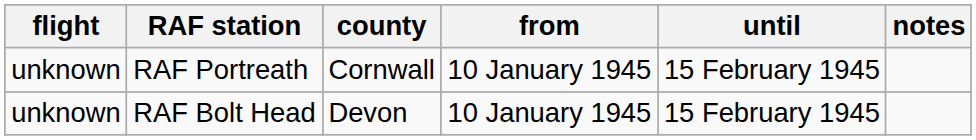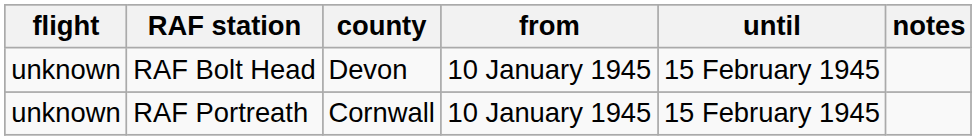 <table class=wikitable>
 <tr>
 <th>flight</th>
 <th>RAF station</th>
 <th>county</th>
 <th>from</th>
 <th>until</th>
 <th>notes</th>
 </tr>
 <tr>
 <td>unknown</td>
+<td>RAF Bolt Head</td>
+<td>Devon</td>
+<td>10 January 1945</td>
+<td>15 February 1945</td>
+<td></td>
+</tr>
+<tr>
+<td>unknown</td>
 <td>RAF Portreath</td>
 <td>Cornwall</td>
 <td>10 January 1945</td>
 <td>15 February 1945</td>
 <td></td>
 </tr>
-<tr>
-<td>unknown</td>
-<td>RAF Bolt Head</td>
-<td>Devon</td>
-<td>10 January 1945</td>
-<td>15 February 1945</td>
-<td></td>
-</tr>
 </table>
